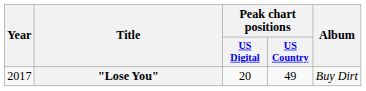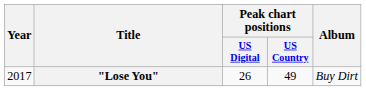 <table class="wikitable plainrowheaders" style="text-align:center;">
 <tr>
 <th scope="col" rowspan="2">Year</th>
 <th scope="col" rowspan="2" style="width:15em;">Title</th>
 <th scope="col" colspan="2">Peak chart positions</th>
 <th scope="col" rowspan="2">Album</th>
 </tr>
 <tr style="font-size:smaller;">
 <th scope="col" style="width:4em;"><a href='#'>US Digital</a><br></th>
 <th scope="col" style="width:4em;"><a href='#'>US Country</a><br></th>
 </tr>
 <tr>
 <td>2017</td>
 <th scope="row">"Lose You"</th>
-<td>20</td>
+<td>26</td>
 <td>49</td>
 <td><em>Buy Dirt</em></td>
 </tr>
 </table>
